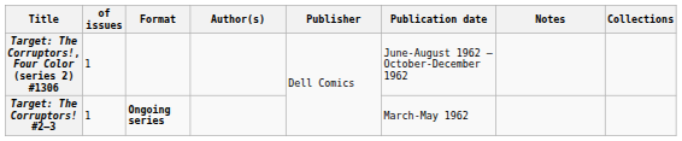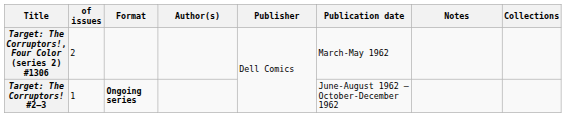 <table class="wikitable">
 <tr>
 <th>Title</th>
 <th style="width:40pt"> of issues</th>
 <th style="width:75pt">Format</th>
 <th style="width:125pt">Author(s)</th>
 <th style="width:125pt">Publisher</th>
 <th style="width:150pt">Publication date</th>
 <th style="width:175pt">Notes</th>
 <th>Collections</th>
 </tr>
 <tr>
 <th><em>Target: The Corruptors!</em>, <em>Four Color</em> (series 2) #1306</th>
-<td>1</td>
+<td>2</td>
 <td></td>
 <td></td>
 <td rowspan="2">Dell Comics</td>
-<td>June-August 1962 – October-December 1962</td>
+<td>March-May 1962</td>
 <td></td>
 <td></td>
 </tr>
 <tr>
 <th><em>Target: The Corruptors!</em> #2–3</th>
 <td>1</td>
 <td><strong>Ongoing series</strong></td>
 <td></td>
-<td>March-May 1962</td>
+<td>June-August 1962 – October-December 1962</td>
 <td></td>
 <td></td>
 </tr>
 </table>
